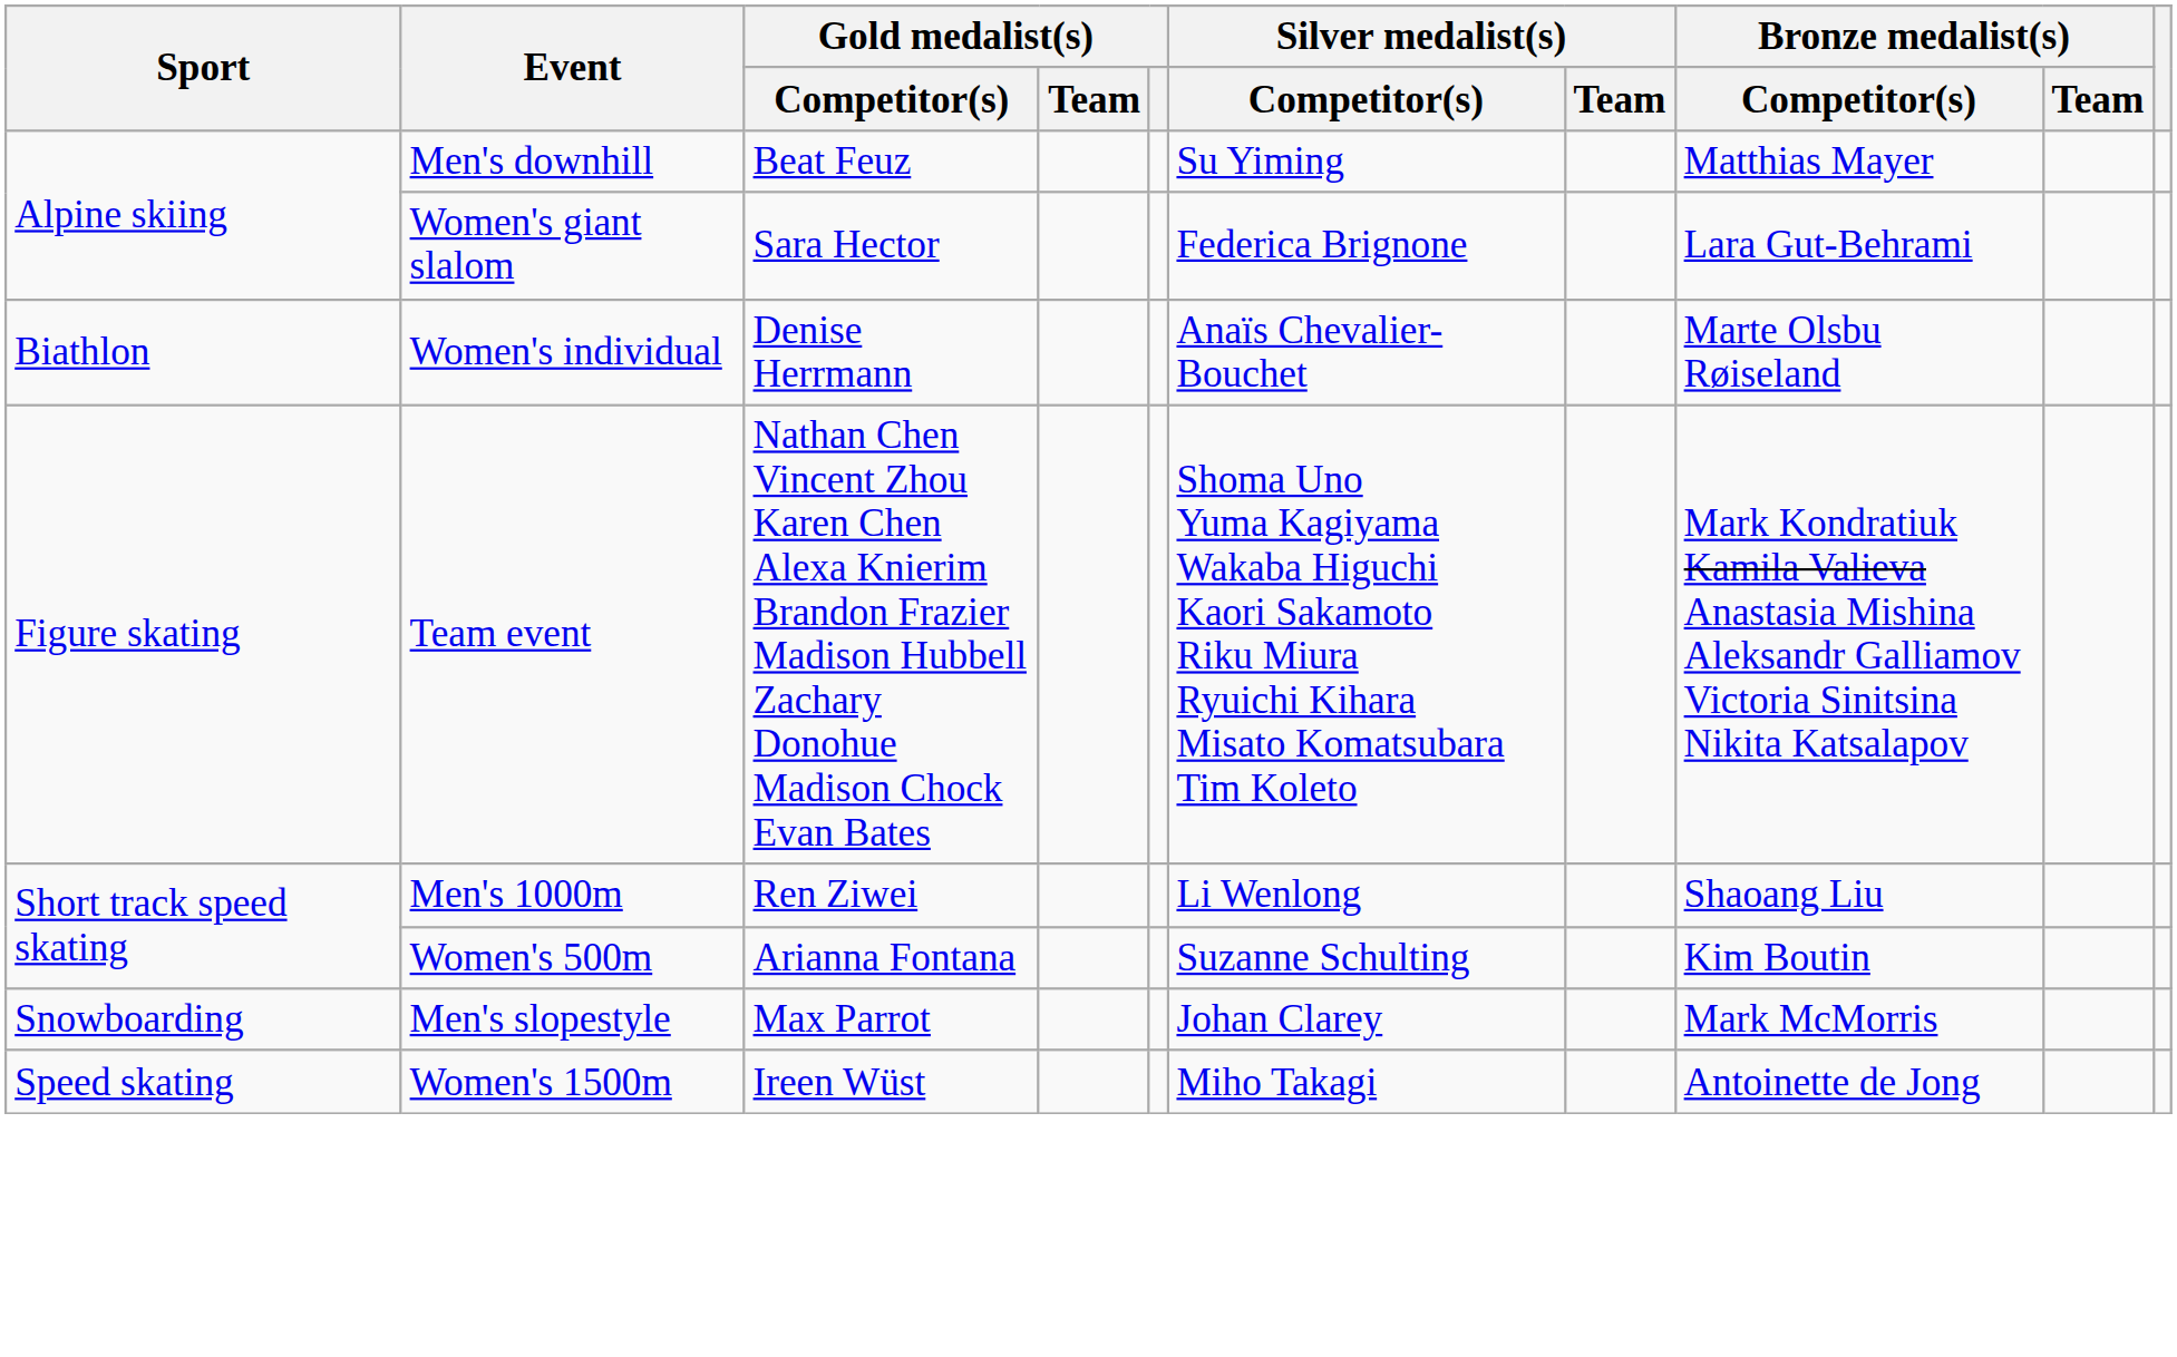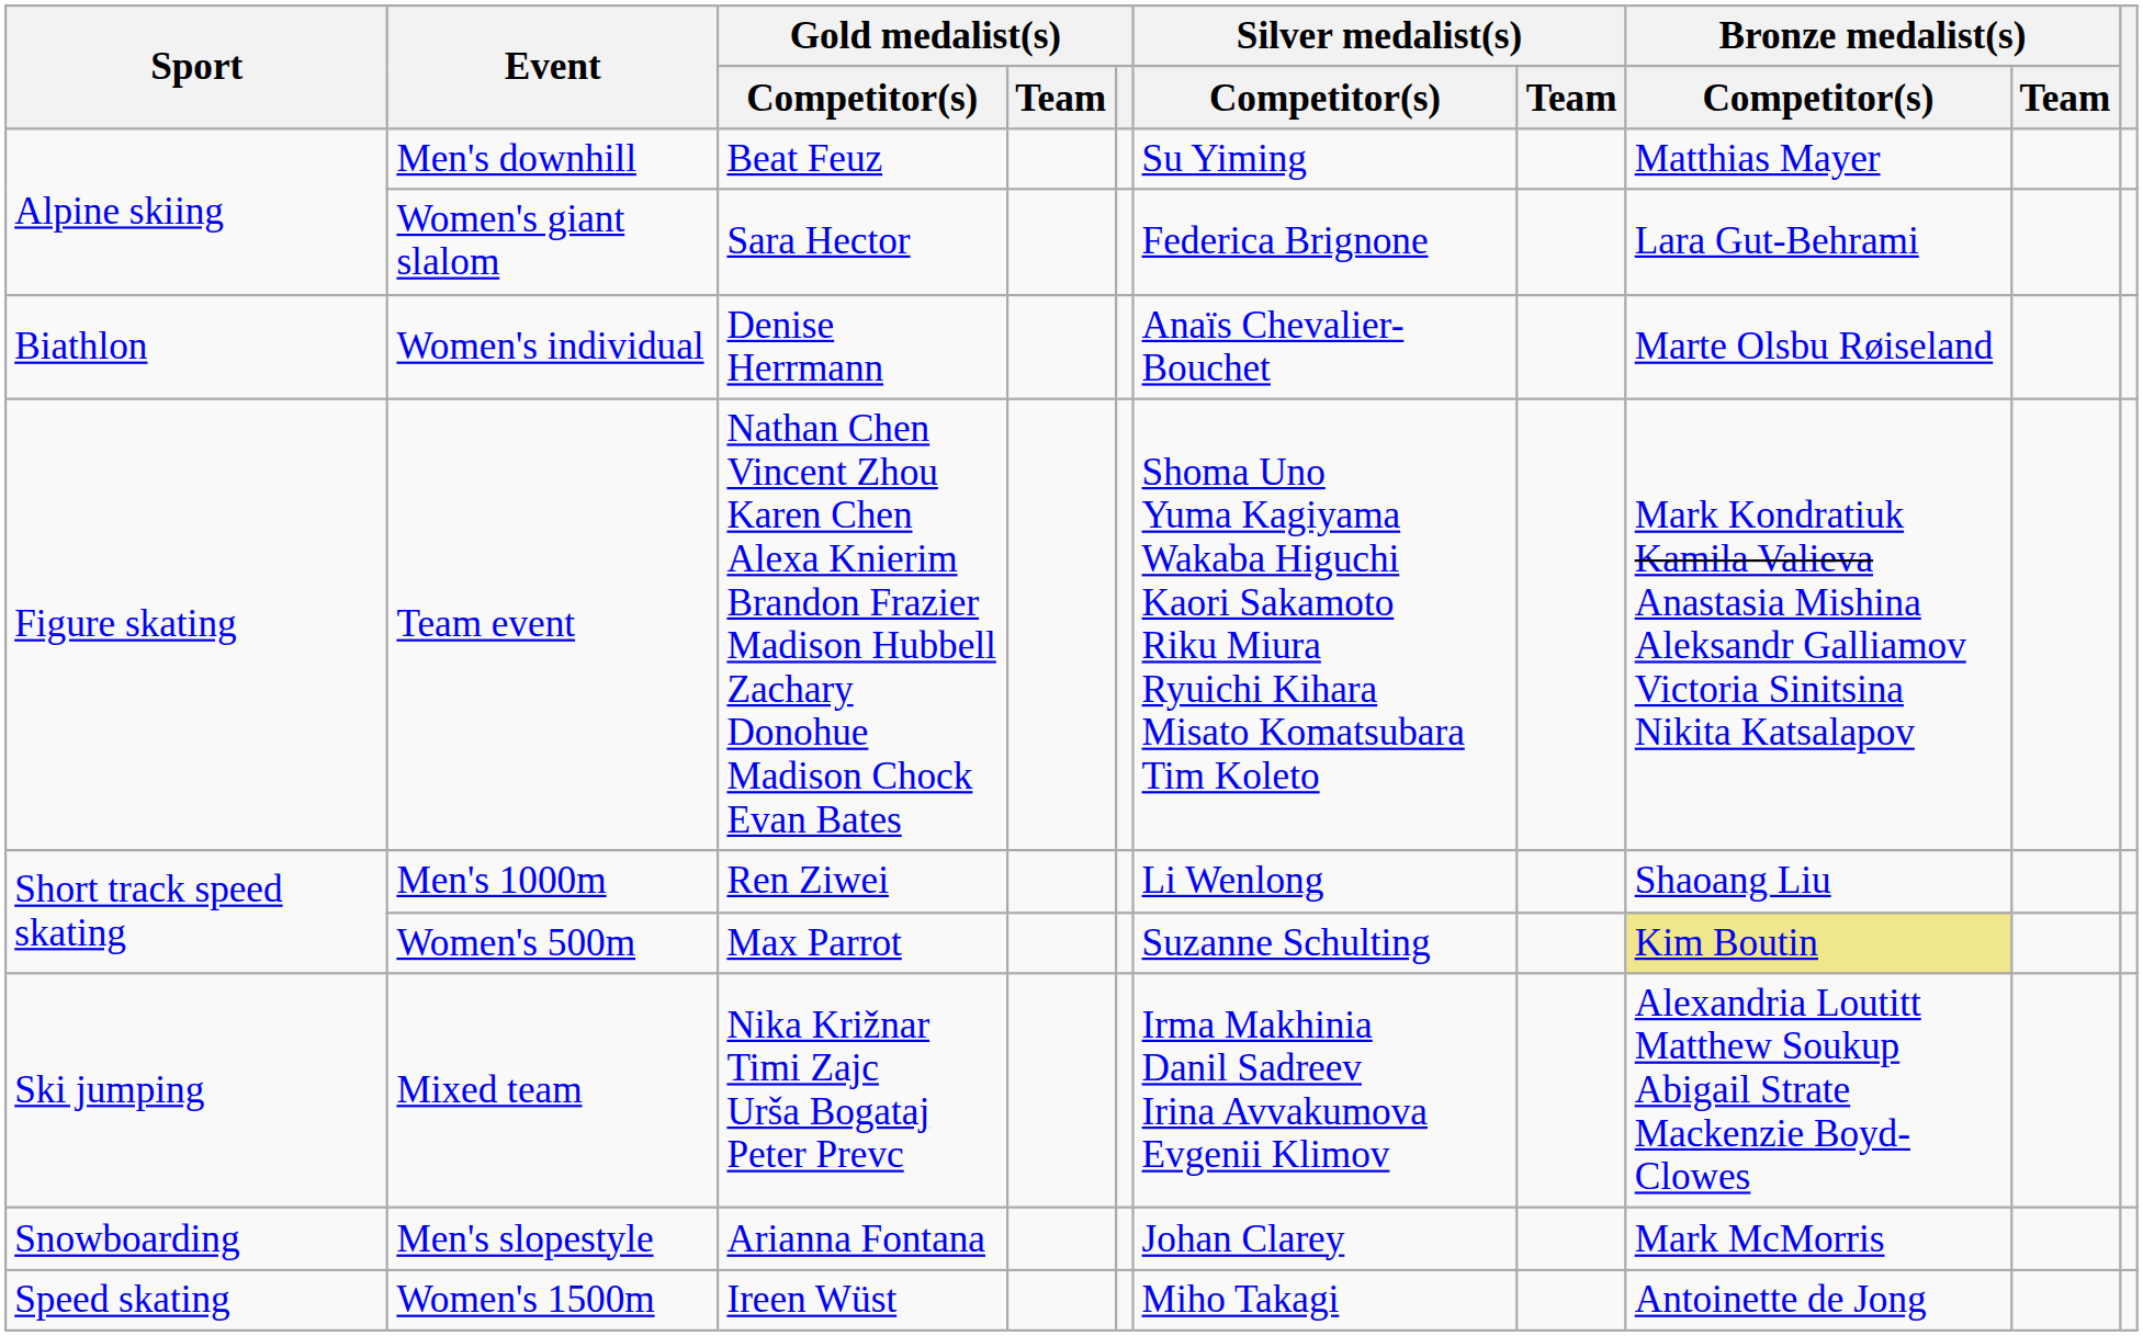 <table class="wikitable" style="width:100%;">
 <tr>
 <th rowspan="2">Sport</th>
 <th rowspan="2">Event</th>
 <th colspan="3">Gold medalist(s)</th>
 <th colspan="2">Silver medalist(s)</th>
 <th colspan="2">Bronze medalist(s)</th>
 <th rowspan="2"></th>
 </tr>
 <tr>
 <th>Competitor(s)</th>
 <th>Team</th>
 <th></th>
 <th>Competitor(s)</th>
 <th>Team</th>
 <th>Competitor(s)</th>
 <th>Team</th>
 </tr>
 <tr>
 <td rowspan="2"><a href='#'>Alpine skiing</a></td>
 <td><a href='#'>Men's downhill</a></td>
 <td><a href='#'>Beat Feuz</a></td>
 <td></td>
 <td></td>
 <td><a href='#'>Su Yiming</a></td>
 <td></td>
 <td><a href='#'>Matthias Mayer</a></td>
 <td></td>
 <td></td>
 </tr>
 <tr>
 <td><a href='#'>Women's giant slalom</a></td>
 <td><a href='#'>Sara Hector</a></td>
 <td></td>
 <td></td>
 <td><a href='#'>Federica Brignone</a></td>
 <td></td>
 <td><a href='#'>Lara Gut-Behrami</a></td>
 <td></td>
 <td></td>
 </tr>
 <tr>
 <td><a href='#'>Biathlon</a></td>
 <td><a href='#'>Women's individual</a></td>
 <td><a href='#'>Denise Herrmann</a></td>
 <td></td>
 <td></td>
 <td><a href='#'>Anaïs Chevalier-Bouchet</a></td>
 <td></td>
 <td><a href='#'>Marte Olsbu Røiseland</a></td>
 <td></td>
 <td></td>
 </tr>
 <tr>
 <td><a href='#'>Figure skating</a></td>
 <td><a href='#'>Team event</a></td>
 <td><a href='#'>Nathan Chen</a><br> <a href='#'>Vincent Zhou</a><br><a href='#'>Karen Chen</a><br> <a href='#'>Alexa Knierim</a><br> <a href='#'>Brandon Frazier</a><br> <a href='#'>Madison Hubbell</a><br> <a href='#'>Zachary Donohue</a><br> <a href='#'>Madison Chock</a><br> <a href='#'>Evan Bates</a></td>
 <td></td>
 <td></td>
 <td><a href='#'>Shoma Uno</a><br> <a href='#'>Yuma Kagiyama</a><br><a href='#'>Wakaba Higuchi</a><br> <a href='#'>Kaori Sakamoto</a><br> <a href='#'>Riku Miura</a><br> <a href='#'>Ryuichi Kihara</a><br> <a href='#'>Misato Komatsubara</a><br> <a href='#'>Tim Koleto</a></td>
 <td></td>
 <td><a href='#'>Mark Kondratiuk</a><br><s><a href='#'>Kamila Valieva</a></s><br><a href='#'>Anastasia Mishina</a><br> <a href='#'>Aleksandr Galliamov</a><br> <a href='#'>Victoria Sinitsina</a><br> <a href='#'>Nikita Katsalapov</a></td>
 <td></td>
 <td></td>
 </tr>
 <tr>
 <td rowspan="2"><a href='#'>Short track speed skating</a></td>
 <td><a href='#'>Men's 1000m</a></td>
 <td><a href='#'>Ren Ziwei</a></td>
 <td></td>
 <td></td>
 <td><a href='#'>Li Wenlong</a></td>
 <td></td>
 <td><a href='#'>Shaoang Liu</a></td>
 <td></td>
 <td></td>
 </tr>
 <tr>
 <td><a href='#'>Women's 500m</a></td>
-<td><a href='#'>Arianna Fontana</a></td>
+<td><a href='#'>Max Parrot</a></td>
 <td></td>
 <td></td>
 <td><a href='#'>Suzanne Schulting</a></td>
 <td></td>
-<td><a href='#'>Kim Boutin</a></td>
+<td style="background: khaki;"><a href='#'>Kim Boutin</a></td>
+<td></td>
+<td></td>
+</tr>
+<tr>
+<td><a href='#'>Ski jumping</a></td>
+<td><a href='#'>Mixed team</a></td>
+<td><a href='#'>Nika Križnar</a><br><a href='#'>Timi Zajc</a><br><a href='#'>Urša Bogataj</a><br><a href='#'>Peter Prevc</a></td>
+<td></td>
+<td></td>
+<td><a href='#'>Irma Makhinia</a><br><a href='#'>Danil Sadreev</a><br><a href='#'>Irina Avvakumova</a><br><a href='#'>Evgenii Klimov</a></td>
+<td></td>
+<td><a href='#'>Alexandria Loutitt</a><br><a href='#'>Matthew Soukup</a><br><a href='#'>Abigail Strate</a><br><a href='#'>Mackenzie Boyd-Clowes</a></td>
 <td></td>
 <td></td>
 </tr>
 <tr>
 <td><a href='#'>Snowboarding</a></td>
 <td><a href='#'>Men's slopestyle</a></td>
-<td><a href='#'>Max Parrot</a></td>
+<td><a href='#'>Arianna Fontana</a></td>
 <td></td>
 <td></td>
 <td><a href='#'>Johan Clarey</a></td>
 <td></td>
 <td><a href='#'>Mark McMorris</a></td>
 <td></td>
 <td></td>
 </tr>
 <tr>
 <td><a href='#'>Speed skating</a></td>
 <td><a href='#'>Women's 1500m</a></td>
 <td><a href='#'>Ireen Wüst</a></td>
 <td></td>
 <td></td>
 <td><a href='#'>Miho Takagi</a></td>
 <td></td>
 <td><a href='#'>Antoinette de Jong</a></td>
 <td></td>
 <td></td>
 </tr>
 </table>
